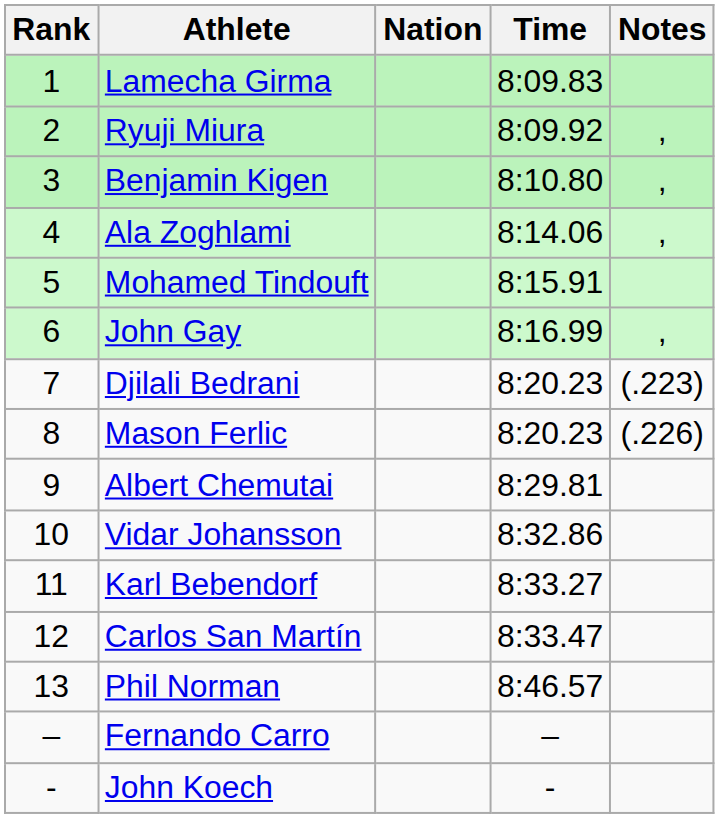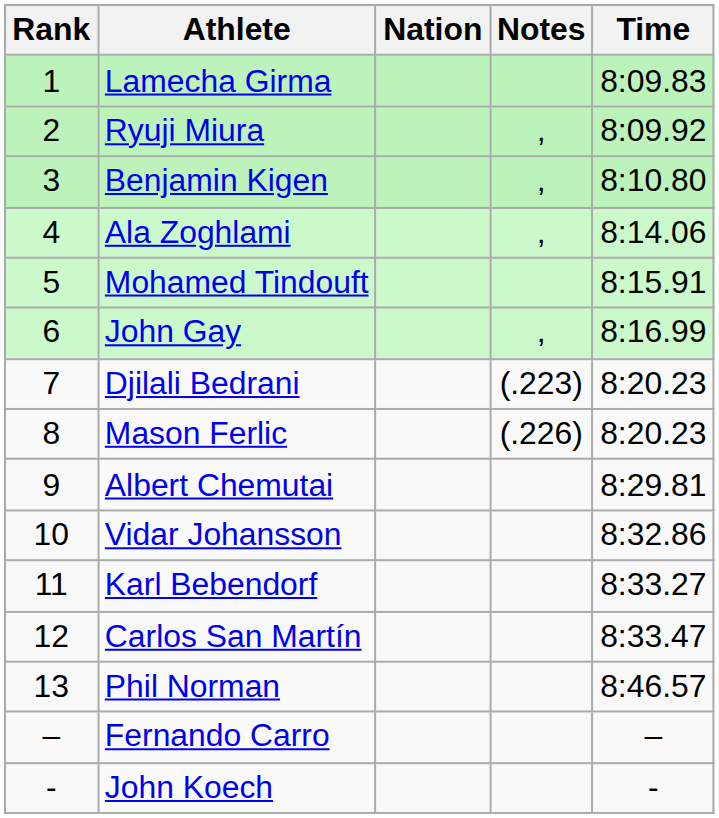 <table class="wikitable sortable" style="text-align:center">
 <tr>
 <th>Rank</th>
 <th>Athlete</th>
 <th>Nation</th>
+<th>Notes</th>
 <th>Time</th>
-<th>Notes</th>
 </tr>
 <tr bgcolor=bbf3bb>
 <td>1</td>
 <td align="left"><a href='#'>Lamecha Girma</a></td>
 <td align="left"></td>
+<td></td>
 <td>8:09.83</td>
-<td></td>
 </tr>
 <tr bgcolor=bbf3bb>
 <td>2</td>
 <td align="left"><a href='#'>Ryuji Miura</a></td>
 <td align="left"></td>
+<td>, </td>
 <td>8:09.92</td>
-<td>, </td>
 </tr>
 <tr bgcolor=bbf3bb>
 <td>3</td>
 <td align="left"><a href='#'>Benjamin Kigen</a></td>
 <td align="left"></td>
+<td>, </td>
 <td>8:10.80</td>
-<td>, </td>
 </tr>
 <tr bgcolor=#ccf9cc>
 <td>4</td>
 <td align="left"><a href='#'>Ala Zoghlami</a></td>
 <td align="left"></td>
+<td>, </td>
 <td>8:14.06</td>
-<td>, </td>
 </tr>
 <tr bgcolor=#ccf9cc>
 <td>5</td>
 <td align="left"><a href='#'>Mohamed Tindouft</a></td>
 <td align="left"></td>
+<td></td>
 <td>8:15.91</td>
-<td></td>
 </tr>
 <tr bgcolor=#ccf9cc>
 <td>6</td>
 <td align="left"><a href='#'>John Gay</a></td>
 <td align="left"></td>
+<td>, </td>
 <td>8:16.99</td>
-<td>, </td>
 </tr>
 <tr>
 <td>7</td>
 <td align="left"><a href='#'>Djilali Bedrani</a></td>
 <td align="left"></td>
+<td>(.223)</td>
 <td>8:20.23</td>
-<td>(.223)</td>
 </tr>
 <tr>
 <td>8</td>
 <td align="left"><a href='#'>Mason Ferlic</a></td>
 <td align="left"></td>
+<td>(.226)</td>
 <td>8:20.23</td>
-<td>(.226)</td>
 </tr>
 <tr>
 <td>9</td>
 <td align="left"><a href='#'>Albert Chemutai</a></td>
 <td align="left"></td>
+<td></td>
 <td>8:29.81</td>
-<td></td>
 </tr>
 <tr>
 <td>10</td>
 <td align="left"><a href='#'>Vidar Johansson</a></td>
 <td align="left"></td>
+<td></td>
 <td>8:32.86</td>
-<td></td>
 </tr>
 <tr>
 <td>11</td>
 <td align="left"><a href='#'>Karl Bebendorf</a></td>
 <td align="left"></td>
+<td></td>
 <td>8:33.27</td>
-<td></td>
 </tr>
 <tr>
 <td>12</td>
 <td align="left"><a href='#'>Carlos San Martín</a></td>
 <td align="left"></td>
+<td></td>
 <td>8:33.47</td>
-<td></td>
 </tr>
 <tr>
 <td>13</td>
 <td align="left"><a href='#'>Phil Norman</a></td>
 <td align="left"></td>
+<td></td>
 <td>8:46.57</td>
-<td></td>
 </tr>
 <tr>
 <td>–</td>
 <td align=left><a href='#'>Fernando Carro</a></td>
 <td align=left></td>
+<td></td>
 <td>–</td>
-<td></td>
 </tr>
 <tr>
 <td>-</td>
 <td align="left"><a href='#'>John Koech</a></td>
 <td align="left"></td>
+<td></td>
 <td>-</td>
-<td></td>
 </tr>
 </table>
